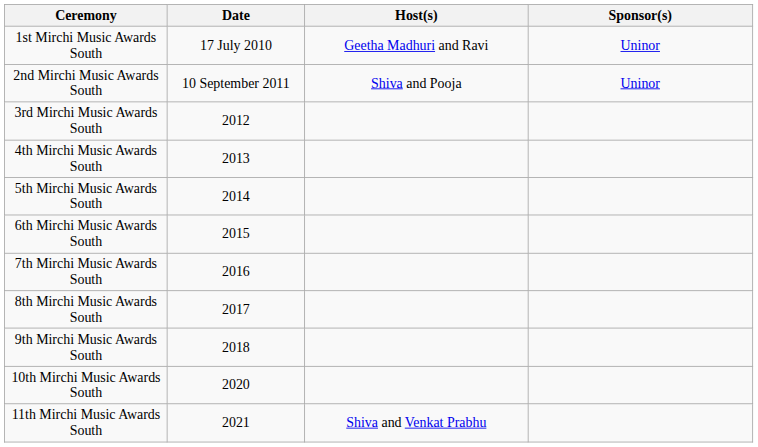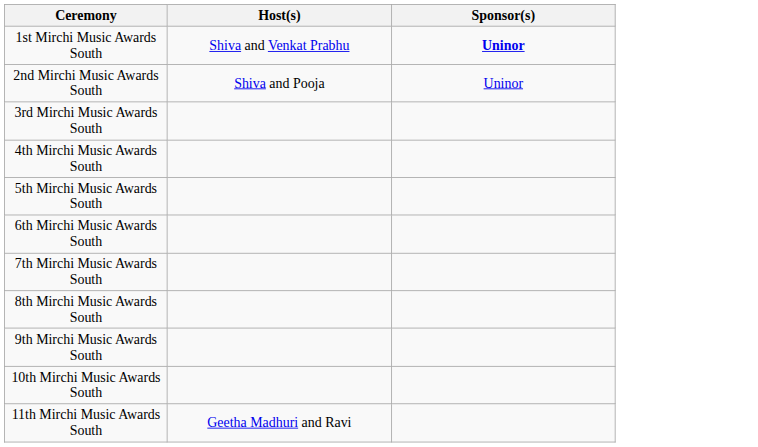 <table class="sortable wikitable" style="text-align: center">
 <tr>
 <th style="width:180px;">Ceremony</th>
-<th style="width:150px;">Date</th>
 <th style="width:250px;">Host(s)</th>
 <th style="width:250px;">Sponsor(s)</th>
 </tr>
 <tr>
 <td>1st Mirchi Music Awards South</td>
-<td>17 July 2010</td>
-<td><a href='#'>Geetha Madhuri</a> and Ravi</td>
-<td><a href='#'>Uninor</a></td>
+<td><a href='#'>Shiva</a> and <a href='#'>Venkat Prabhu</a></td>
+<td><strong><a href='#'>Uninor</a></strong></td>
 </tr>
 <tr>
 <td>2nd Mirchi Music Awards South</td>
-<td>10 September 2011</td>
 <td><a href='#'>Shiva</a> and Pooja</td>
 <td><a href='#'>Uninor</a></td>
 </tr>
 <tr>
 <td>3rd Mirchi Music Awards South</td>
-<td>2012</td>
 <td></td>
 <td></td>
 </tr>
 <tr>
 <td>4th Mirchi Music Awards South</td>
-<td>2013</td>
 <td></td>
 <td></td>
 </tr>
 <tr>
 <td>5th Mirchi Music Awards South</td>
-<td>2014</td>
 <td></td>
 <td></td>
 </tr>
 <tr>
 <td>6th Mirchi Music Awards South</td>
-<td>2015</td>
 <td></td>
 <td></td>
 </tr>
 <tr>
 <td>7th Mirchi Music Awards South</td>
-<td>2016</td>
 <td></td>
 <td></td>
 </tr>
 <tr>
 <td>8th Mirchi Music Awards South</td>
-<td>2017</td>
 <td></td>
 <td></td>
 </tr>
 <tr>
 <td>9th Mirchi Music Awards South</td>
-<td>2018</td>
 <td></td>
 <td></td>
 </tr>
 <tr>
 <td>10th Mirchi Music Awards South</td>
-<td>2020</td>
 <td></td>
 <td></td>
 </tr>
 <tr>
 <td>11th Mirchi Music Awards South</td>
-<td>2021</td>
-<td><a href='#'>Shiva</a> and <a href='#'>Venkat Prabhu</a></td>
+<td><a href='#'>Geetha Madhuri</a> and Ravi</td>
 <td></td>
 </tr>
 </table>
